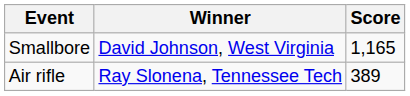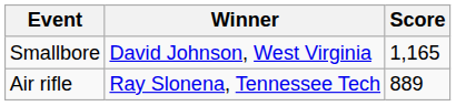 <table class="wikitable sortable">
 <tr>
 <th>Event</th>
 <th>Winner</th>
 <th>Score</th>
 </tr>
 <tr>
 <td>Smallbore</td>
 <td><a href='#'>David Johnson</a>, <a href='#'>West Virginia</a></td>
 <td>1,165</td>
 </tr>
 <tr>
 <td>Air rifle</td>
 <td><a href='#'>Ray Slonena</a>, <a href='#'>Tennessee Tech</a></td>
-<td>389</td>
+<td>889</td>
 </tr>
 </table>
